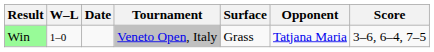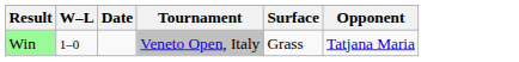 <table class="sortable wikitable">
 <tr>
 <th>Result</th>
 <th class="unsortable">W–L</th>
 <th>Date</th>
 <th>Tournament</th>
 <th>Surface</th>
 <th>Opponent</th>
-<th class="unsortable">Score</th>
 </tr>
 <tr>
 <td bgcolor=98fb98>Win</td>
 <td><small>1–0</small></td>
 <td><a href='#'></a></td>
 <td bgcolor=silver><a href='#'>Veneto Open</a>, Italy</td>
 <td>Grass</td>
 <td> <a href='#'>Tatjana Maria</a></td>
-<td>3–6, 6–4, 7–5</td>
 </tr>
 </table>
